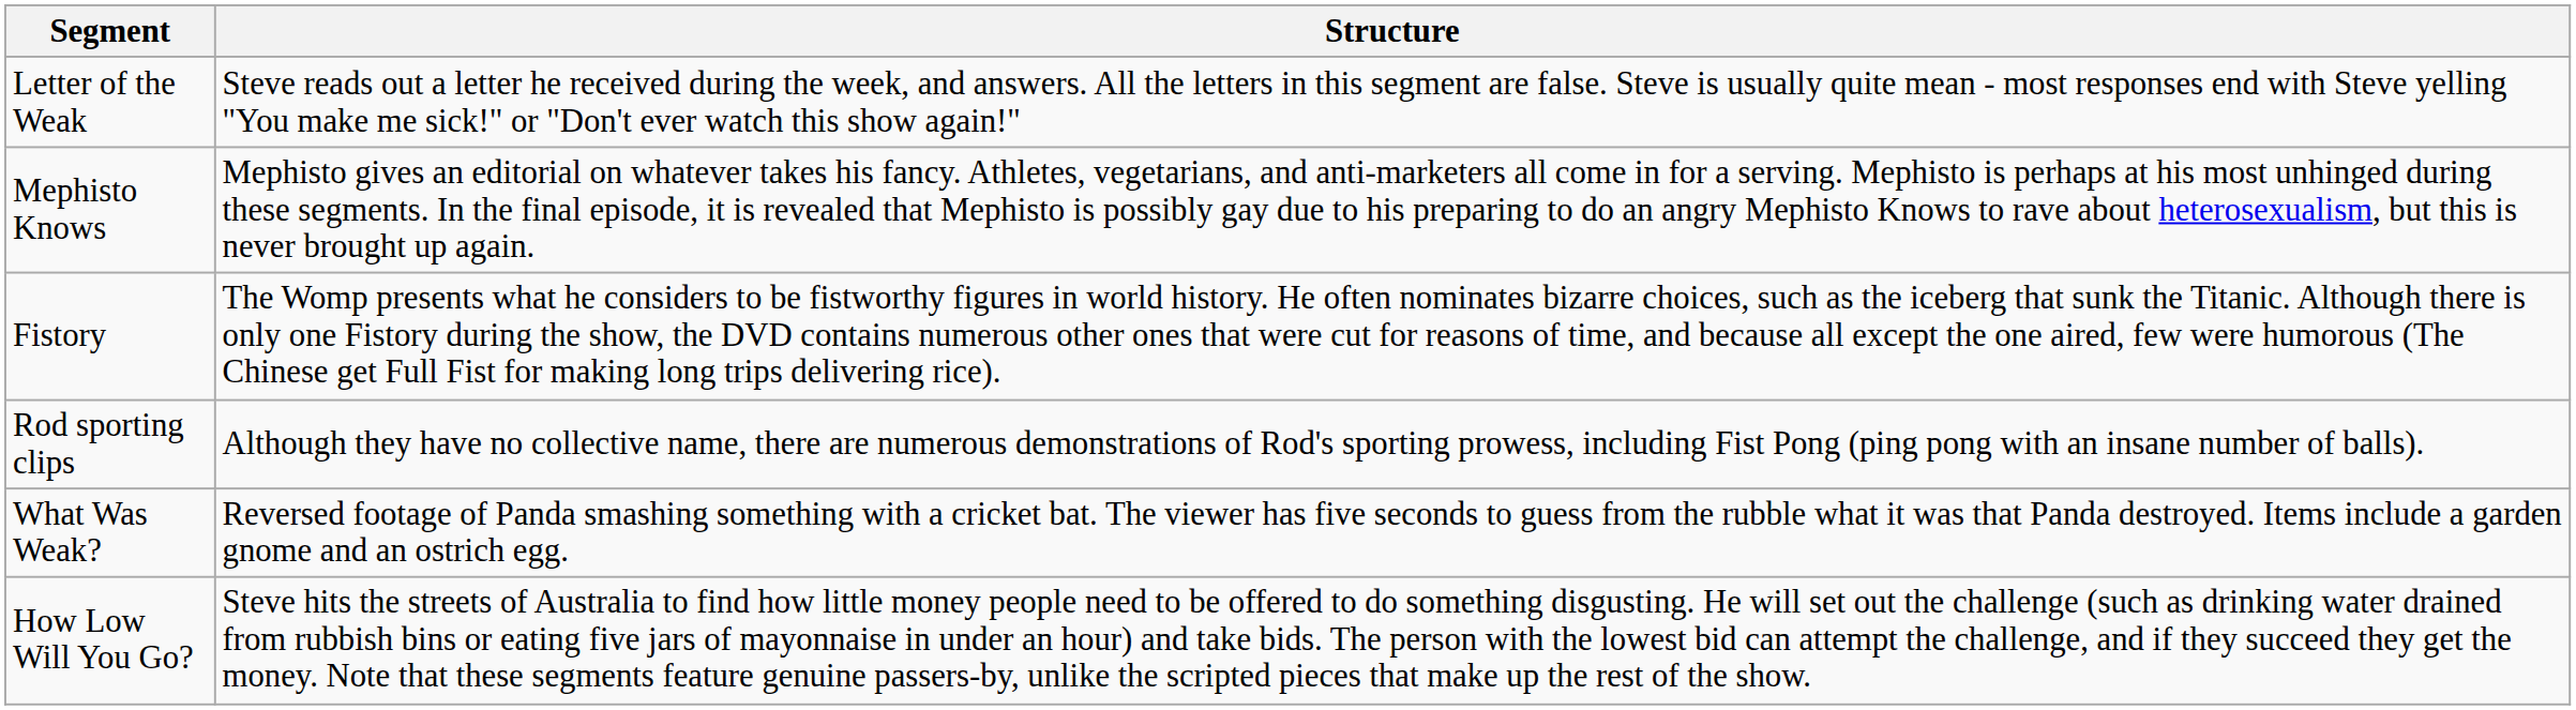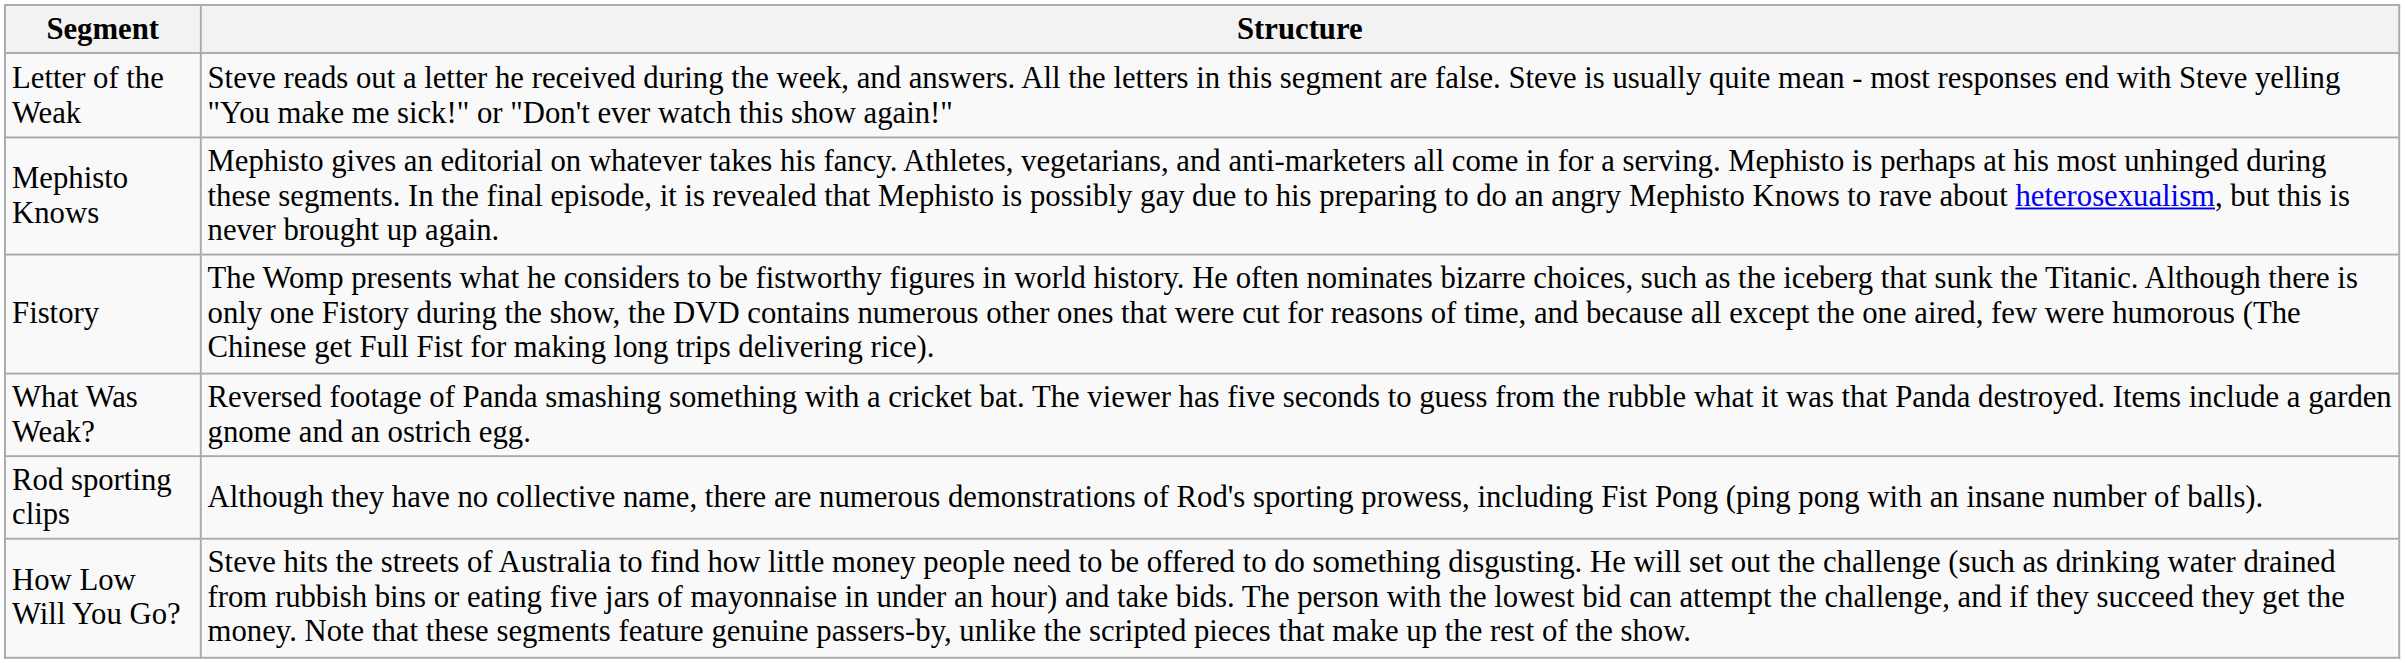 <table class="wikitable">
 <tr>
 <th>Segment</th>
 <th>Structure</th>
 </tr>
 <tr>
 <td>Letter of the Weak</td>
 <td>Steve reads out a letter he received during the week, and answers.  All the letters in this segment are false.  Steve is usually quite mean - most responses end with Steve yelling "You make me sick!" or "Don't ever watch this show again!"</td>
 </tr>
 <tr>
 <td>Mephisto Knows</td>
 <td>Mephisto gives an editorial on whatever takes his fancy.  Athletes, vegetarians, and anti-marketers all come in for a serving.  Mephisto is perhaps at his most unhinged during these segments.  In the final episode, it is revealed that Mephisto is possibly gay due to his preparing to do an angry Mephisto Knows to rave about <a href='#'>heterosexualism</a>, but this is never brought up again.</td>
 </tr>
 <tr>
 <td>Fistory</td>
 <td>The Womp presents what he considers to be fistworthy figures in world history.  He often nominates bizarre choices, such as the iceberg that sunk the Titanic.  Although there is only one Fistory during the show, the DVD contains numerous other ones that were cut for reasons of time, and because all except the one aired, few were humorous (The Chinese get Full Fist for making long trips delivering rice).</td>
 </tr>
 <tr>
+<td>What Was Weak?</td>
+<td>Reversed footage of Panda smashing something with a cricket bat.  The viewer has five seconds to guess from the rubble what it was that Panda destroyed.  Items include a garden gnome and an ostrich egg.</td>
+</tr>
+<tr>
 <td>Rod sporting clips</td>
 <td>Although they have no collective name, there are numerous demonstrations of Rod's sporting prowess, including Fist Pong (ping pong with an insane number of balls).</td>
-</tr>
-<tr>
-<td>What Was Weak?</td>
-<td>Reversed footage of Panda smashing something with a cricket bat.  The viewer has five seconds to guess from the rubble what it was that Panda destroyed.  Items include a garden gnome and an ostrich egg.</td>
 </tr>
 <tr>
 <td>How Low Will You Go?</td>
 <td>Steve hits the streets of Australia to find how little money people need to be offered to do something disgusting.  He will set out the challenge (such as drinking water drained from rubbish bins or eating five jars of mayonnaise in under an hour) and take bids.  The person with the lowest bid can attempt the challenge, and if they succeed they get the money. Note that these segments feature genuine passers-by, unlike the scripted pieces that make up the rest of the show.</td>
 </tr>
 </table>
